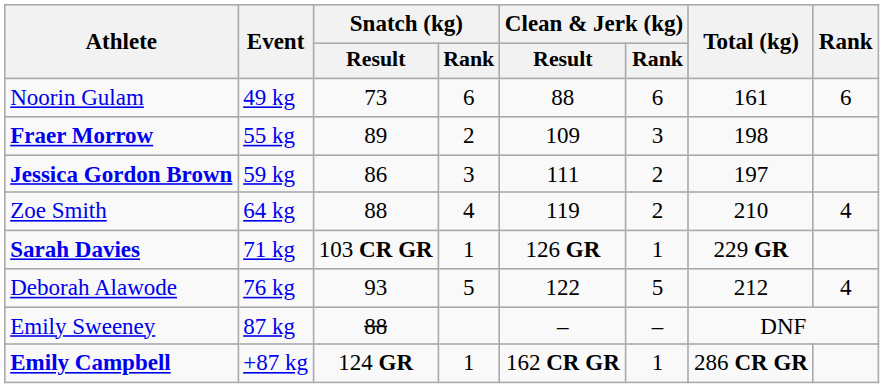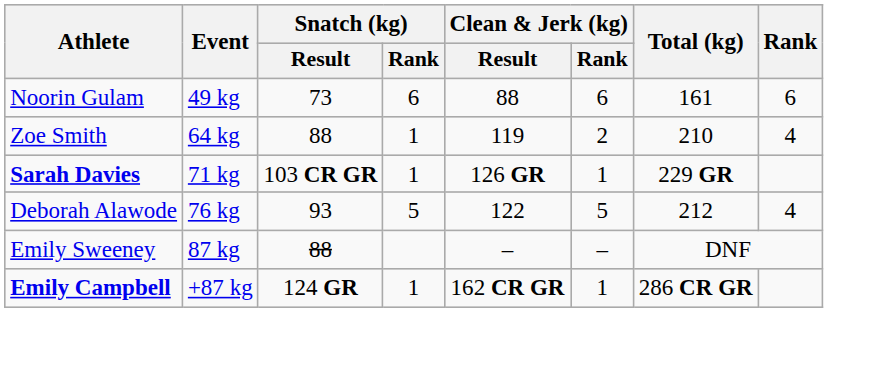 <table class="wikitable" style="font-size:90%; text-align:center">
 <tr>
 <th rowspan=2>Athlete</th>
 <th rowspan=2>Event</th>
 <th colspan="2">Snatch (kg)</th>
 <th colspan="2">Clean & Jerk (kg)</th>
 <th rowspan="2">Total (kg)</th>
 <th rowspan="2">Rank</th>
 </tr>
 <tr style="font-size:95%">
 <th>Result</th>
 <th>Rank</th>
 <th>Result</th>
 <th>Rank</th>
 </tr>
 <tr>
 <td align=left><a href='#'>Noorin Gulam</a></td>
 <td align=left><a href='#'>49 kg</a></td>
 <td>73</td>
 <td>6</td>
 <td>88</td>
 <td>6</td>
 <td>161</td>
 <td>6</td>
 </tr>
 <tr>
-<td align=left><strong><a href='#'>Fraer Morrow</a></strong></td>
-<td align=left><a href='#'>55 kg</a></td>
-<td>89</td>
-<td>2</td>
-<td>109</td>
-<td>3</td>
-<td>198</td>
-<td></td>
-</tr>
-<tr>
-<td align=left><strong><a href='#'>Jessica Gordon Brown</a></strong></td>
-<td align=left><a href='#'>59 kg</a></td>
-<td>86</td>
-<td>3</td>
-<td>111</td>
-<td>2</td>
-<td>197</td>
-<td></td>
-</tr>
-<tr>
 <td align=left><a href='#'>Zoe Smith</a></td>
 <td align=left><a href='#'>64 kg</a></td>
 <td>88</td>
-<td>4</td>
+<td>1</td>
 <td>119</td>
 <td>2</td>
 <td>210</td>
 <td>4</td>
 </tr>
 <tr>
 <td align=left><strong><a href='#'>Sarah Davies</a></strong></td>
 <td align=left><a href='#'>71 kg</a></td>
 <td>103 <strong>CR</strong> <strong>GR</strong></td>
 <td>1</td>
 <td>126 <strong>GR</strong></td>
 <td>1</td>
 <td>229 <strong>GR</strong></td>
 <td></td>
 </tr>
 <tr>
 <td align=left><a href='#'>Deborah Alawode</a></td>
 <td align=left><a href='#'>76 kg</a></td>
 <td>93</td>
 <td>5</td>
 <td>122</td>
 <td>5</td>
 <td>212</td>
 <td>4</td>
 </tr>
 <tr>
 <td align=left><a href='#'>Emily Sweeney</a></td>
 <td align=left><a href='#'>87 kg</a></td>
 <td><s>88</s></td>
 <td></td>
 <td>–</td>
 <td>–</td>
 <td colspan=2>DNF</td>
 </tr>
 <tr>
 <td align=left><strong><a href='#'>Emily Campbell</a></strong></td>
 <td align=left><a href='#'>+87 kg</a></td>
 <td>124 <strong>GR</strong></td>
 <td>1</td>
 <td>162 <strong>CR</strong> <strong>GR</strong></td>
 <td>1</td>
 <td>286 <strong>CR</strong> <strong>GR</strong></td>
 <td></td>
 </tr>
 </table>
